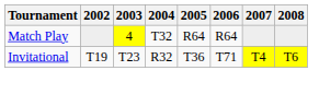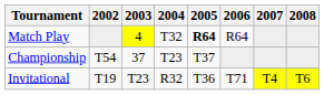 <table class="wikitable" style="text-align:center;">
 <tr>
 <th>Tournament</th>
 <th>2002</th>
 <th>2003</th>
 <th>2004</th>
 <th>2005</th>
 <th>2006</th>
 <th>2007</th>
 <th>2008</th>
 </tr>
 <tr>
 <td align="left"><a href='#'>Match Play</a></td>
 <td style="background:#eeeeee;"></td>
 <td style="background:yellow;">4</td>
 <td>T32</td>
+<td><strong>R64</strong></td>
 <td>R64</td>
-<td>R64</td>
+<td style="background:#eeeeee;"></td>
+<td style="background:#eeeeee;"></td>
+</tr>
+<tr>
+<td align="left"><a href='#'>Championship</a></td>
+<td>T54</td>
+<td>37</td>
+<td>T23</td>
+<td>T37</td>
+<td style="background:#eeeeee;"></td>
 <td style="background:#eeeeee;"></td>
 <td style="background:#eeeeee;"></td>
 </tr>
 <tr>
 <td align="left"><a href='#'>Invitational</a></td>
 <td>T19</td>
 <td>T23</td>
 <td>R32</td>
 <td>T36</td>
 <td>T71</td>
 <td style="background:yellow;">T4</td>
 <td style="background:yellow;">T6</td>
 </tr>
 </table>
